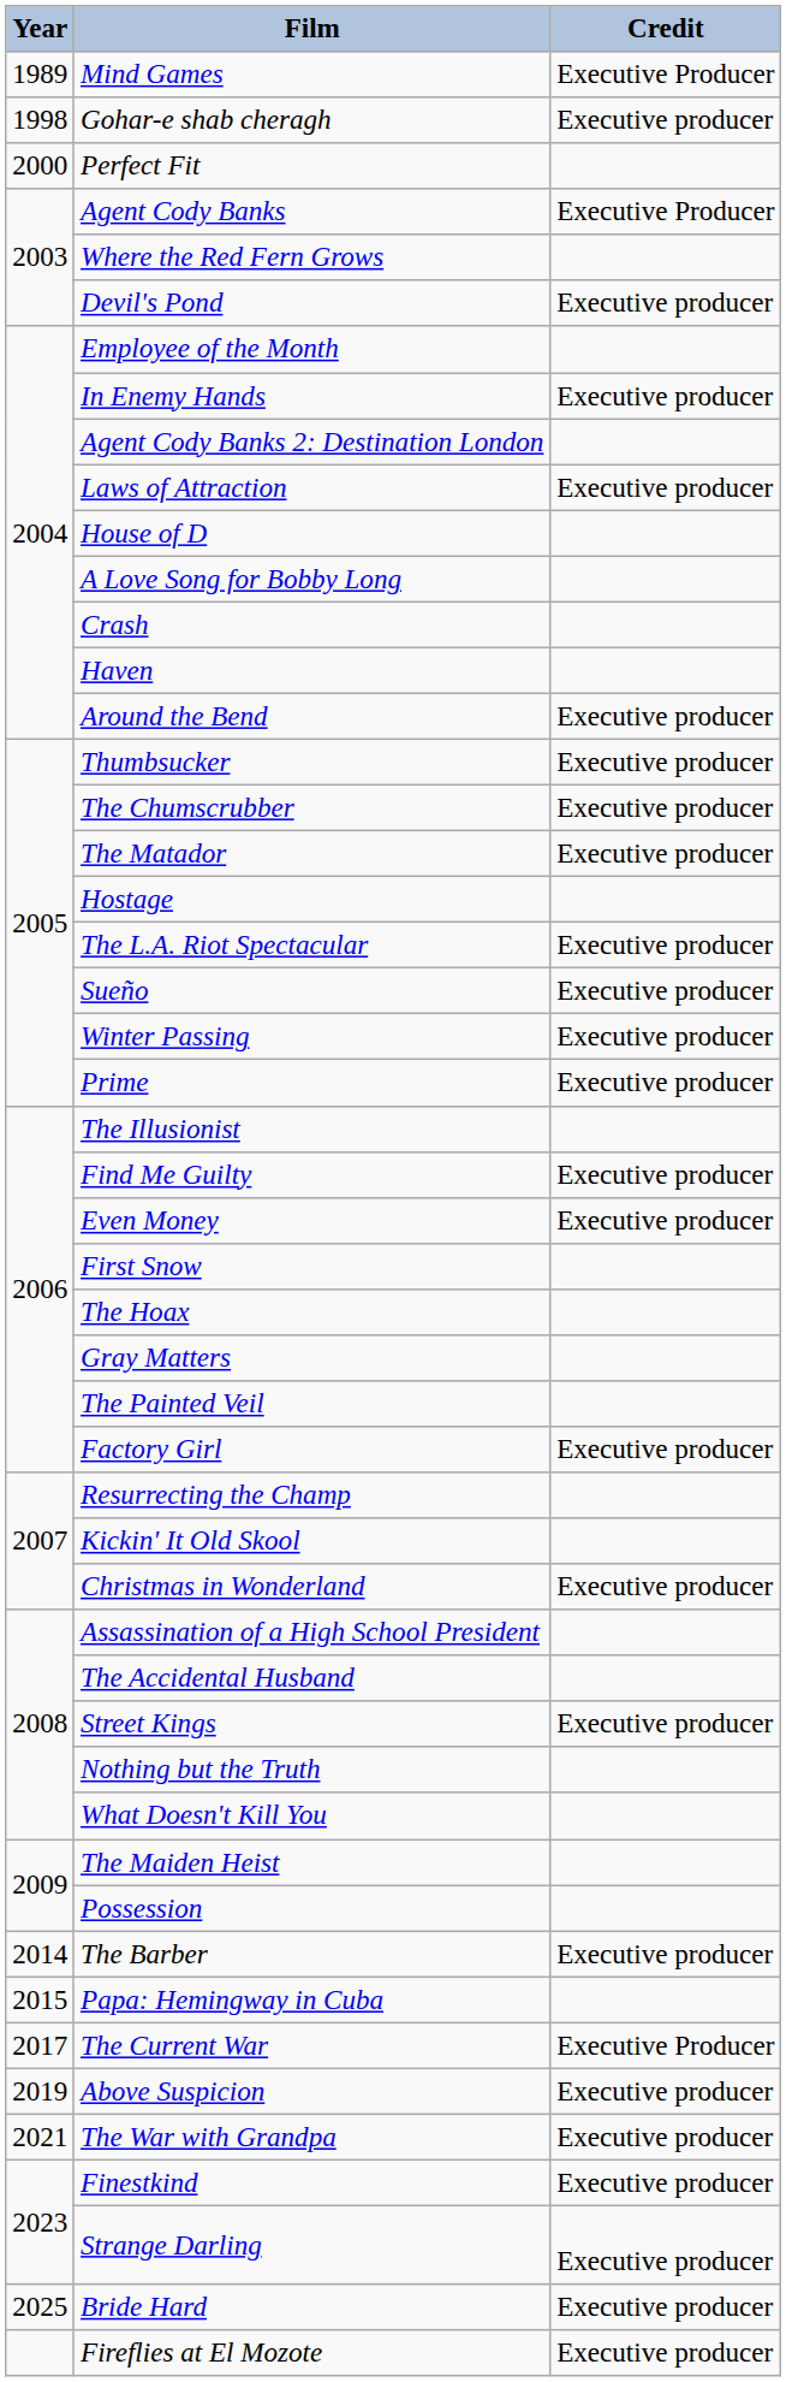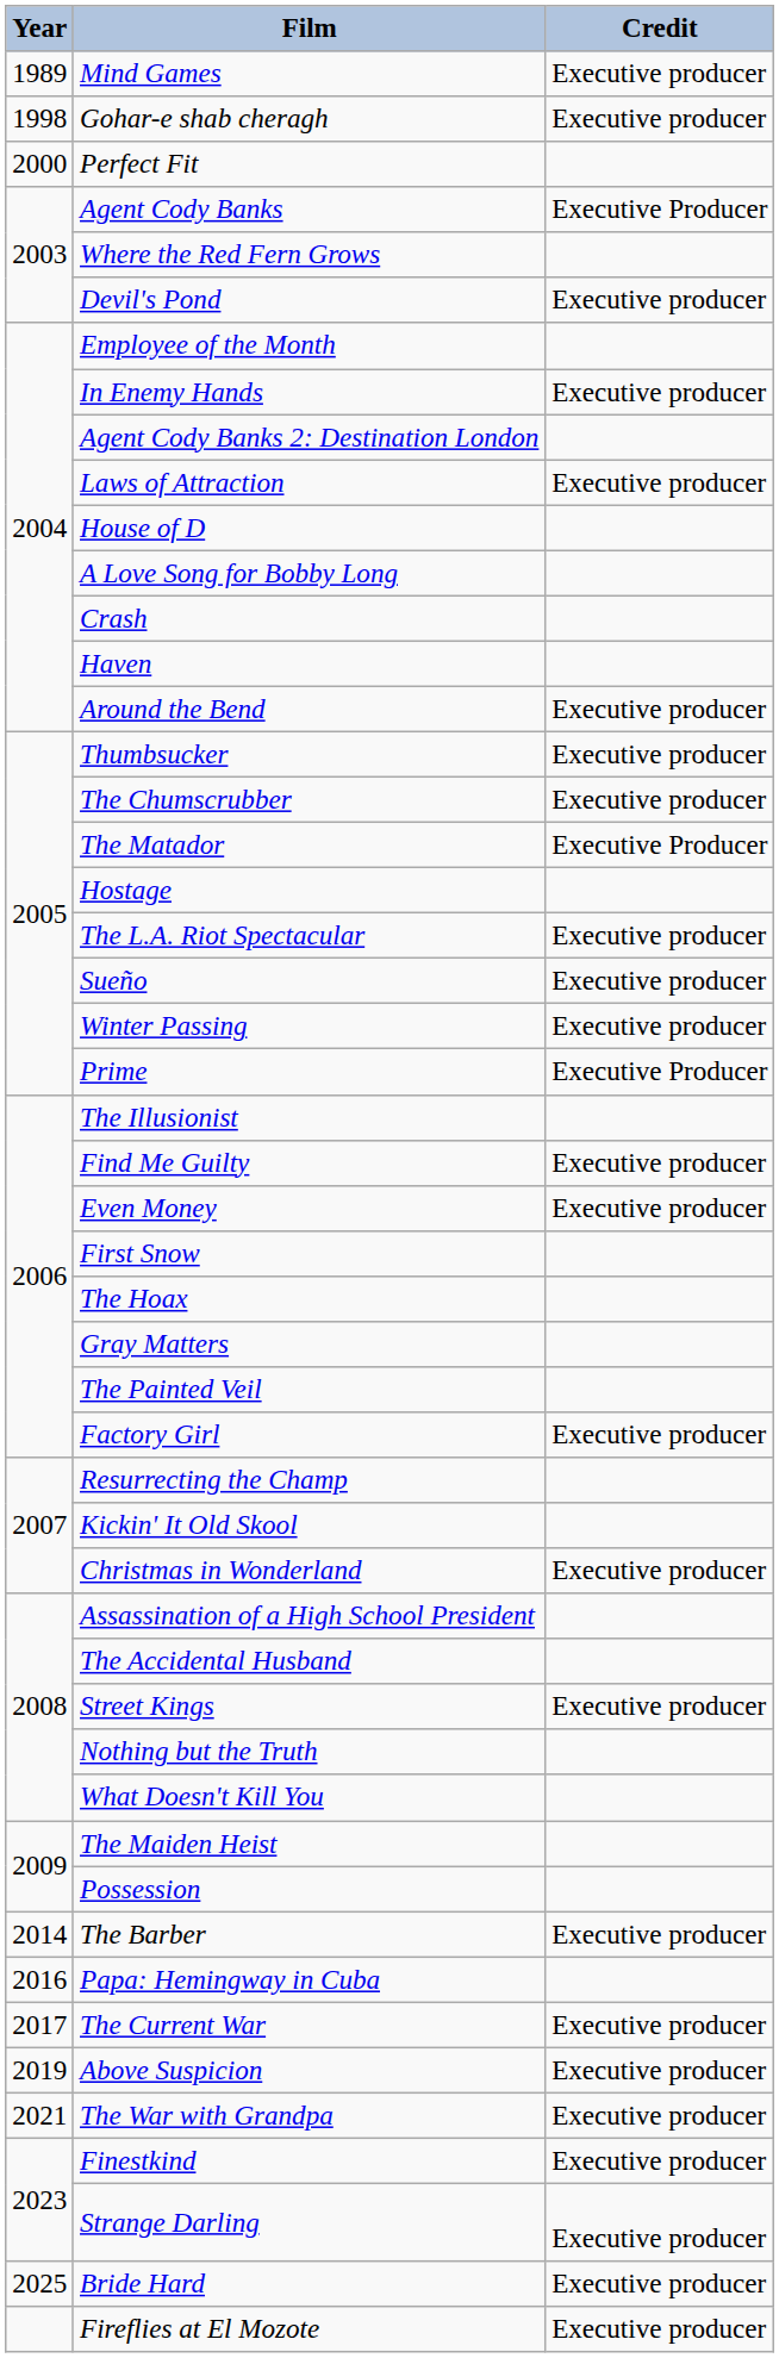 <table class="wikitable" style="font-size:95%;">
 <tr>
 <th style="background:#B0C4DE;">Year</th>
 <th style="background:#B0C4DE;">Film</th>
 <th style="background:#B0C4DE;">Credit</th>
 </tr>
 <tr>
 <td>1989</td>
 <td><em><a href='#'>Mind Games</a></em></td>
-<td>Executive Producer</td>
+<td>Executive producer</td>
 </tr>
 <tr>
 <td>1998</td>
 <td><em>Gohar-e shab cheragh</em></td>
 <td>Executive producer</td>
 </tr>
 <tr>
 <td>2000</td>
 <td><em>Perfect Fit</em></td>
 <td></td>
 </tr>
 <tr>
 <td rowspan=3>2003</td>
 <td><em><a href='#'>Agent Cody Banks</a></em></td>
 <td>Executive Producer</td>
 </tr>
 <tr>
 <td><em><a href='#'>Where the Red Fern Grows</a></em></td>
 <td></td>
 </tr>
 <tr>
 <td><em><a href='#'>Devil's Pond</a></em></td>
 <td>Executive producer</td>
 </tr>
 <tr>
 <td rowspan=9>2004</td>
 <td><em><a href='#'>Employee of the Month</a></em></td>
 <td></td>
 </tr>
 <tr>
 <td><em><a href='#'>In Enemy Hands</a></em></td>
 <td>Executive producer</td>
 </tr>
 <tr>
 <td><em><a href='#'>Agent Cody Banks 2: Destination London</a></em></td>
 <td></td>
 </tr>
 <tr>
 <td><em><a href='#'>Laws of Attraction</a></em></td>
 <td>Executive producer</td>
 </tr>
 <tr>
 <td><em><a href='#'>House of D</a></em></td>
 <td></td>
 </tr>
 <tr>
 <td><em><a href='#'>A Love Song for Bobby Long</a></em></td>
 <td></td>
 </tr>
 <tr>
 <td><em><a href='#'>Crash</a></em></td>
 <td></td>
 </tr>
 <tr>
 <td><em><a href='#'>Haven</a></em></td>
 <td></td>
 </tr>
 <tr>
 <td><em><a href='#'>Around the Bend</a></em></td>
 <td>Executive producer</td>
 </tr>
 <tr>
 <td rowspan=8>2005</td>
 <td><em><a href='#'>Thumbsucker</a></em></td>
 <td>Executive producer</td>
 </tr>
 <tr>
 <td><em><a href='#'>The Chumscrubber</a></em></td>
 <td>Executive producer</td>
 </tr>
 <tr>
 <td><em><a href='#'>The Matador</a></em></td>
-<td>Executive producer</td>
+<td>Executive Producer</td>
 </tr>
 <tr>
 <td><em><a href='#'>Hostage</a></em></td>
 <td></td>
 </tr>
 <tr>
 <td><em><a href='#'>The L.A. Riot Spectacular</a></em></td>
 <td>Executive producer</td>
 </tr>
 <tr>
 <td><em><a href='#'>Sueño</a></em></td>
 <td>Executive producer</td>
 </tr>
 <tr>
 <td><em><a href='#'>Winter Passing</a></em></td>
 <td>Executive producer</td>
 </tr>
 <tr>
 <td><em><a href='#'>Prime</a></em></td>
-<td>Executive producer</td>
+<td>Executive Producer</td>
 </tr>
 <tr>
 <td rowspan=8>2006</td>
 <td><em><a href='#'>The Illusionist</a></em></td>
 <td></td>
 </tr>
 <tr>
 <td><em><a href='#'>Find Me Guilty</a></em></td>
 <td>Executive producer</td>
 </tr>
 <tr>
 <td><em><a href='#'>Even Money</a></em></td>
 <td>Executive producer</td>
 </tr>
 <tr>
 <td><em><a href='#'>First Snow</a></em></td>
 <td></td>
 </tr>
 <tr>
 <td><em><a href='#'>The Hoax</a></em></td>
 <td></td>
 </tr>
 <tr>
 <td><em><a href='#'>Gray Matters</a></em></td>
 <td></td>
 </tr>
 <tr>
 <td><em><a href='#'>The Painted Veil</a></em></td>
 <td></td>
 </tr>
 <tr>
 <td><em><a href='#'>Factory Girl</a></em></td>
 <td>Executive producer</td>
 </tr>
 <tr>
 <td rowspan=3>2007</td>
 <td><em><a href='#'>Resurrecting the Champ</a></em></td>
 <td></td>
 </tr>
 <tr>
 <td><em><a href='#'>Kickin' It Old Skool</a></em></td>
 <td></td>
 </tr>
 <tr>
 <td><em><a href='#'>Christmas in Wonderland</a></em></td>
 <td>Executive producer</td>
 </tr>
 <tr>
 <td rowspan=5>2008</td>
 <td><em><a href='#'>Assassination of a High School President</a></em></td>
 <td></td>
 </tr>
 <tr>
 <td><em><a href='#'>The Accidental Husband</a></em></td>
 <td></td>
 </tr>
 <tr>
 <td><em><a href='#'>Street Kings</a></em></td>
 <td>Executive producer</td>
 </tr>
 <tr>
 <td><em><a href='#'>Nothing but the Truth</a></em></td>
 <td></td>
 </tr>
 <tr>
 <td><em><a href='#'>What Doesn't Kill You</a></em></td>
 <td></td>
 </tr>
 <tr>
 <td rowspan=2>2009</td>
 <td><em><a href='#'>The Maiden Heist</a></em></td>
 <td></td>
 </tr>
 <tr>
 <td><em><a href='#'>Possession</a></em></td>
 <td></td>
 </tr>
 <tr>
 <td>2014</td>
 <td><em>The Barber</em></td>
 <td>Executive producer</td>
 </tr>
 <tr>
-<td>2015</td>
+<td>2016</td>
 <td><em><a href='#'>Papa: Hemingway in Cuba</a></em></td>
 <td></td>
 </tr>
 <tr>
 <td>2017</td>
 <td><em><a href='#'>The Current War</a></em></td>
-<td>Executive Producer</td>
+<td>Executive producer</td>
 </tr>
 <tr>
 <td>2019</td>
 <td><em><a href='#'>Above Suspicion</a></em></td>
 <td>Executive producer</td>
 </tr>
 <tr>
 <td>2021</td>
 <td><em><a href='#'>The War with Grandpa</a></em></td>
 <td>Executive producer</td>
 </tr>
 <tr>
 <td rowspan=2>2023</td>
 <td><em><a href='#'>Finestkind</a></em></td>
 <td>Executive producer</td>
 </tr>
 <tr>
 <td><em><a href='#'>Strange Darling</a></em></td>
 <td><br>Executive producer</td>
 </tr>
 <tr>
 <td>2025</td>
 <td><em><a href='#'>Bride Hard</a></em></td>
 <td>Executive producer</td>
 </tr>
 <tr>
 <td></td>
 <td><em>Fireflies at El Mozote</em></td>
 <td>Executive producer</td>
 </tr>
 </table>
